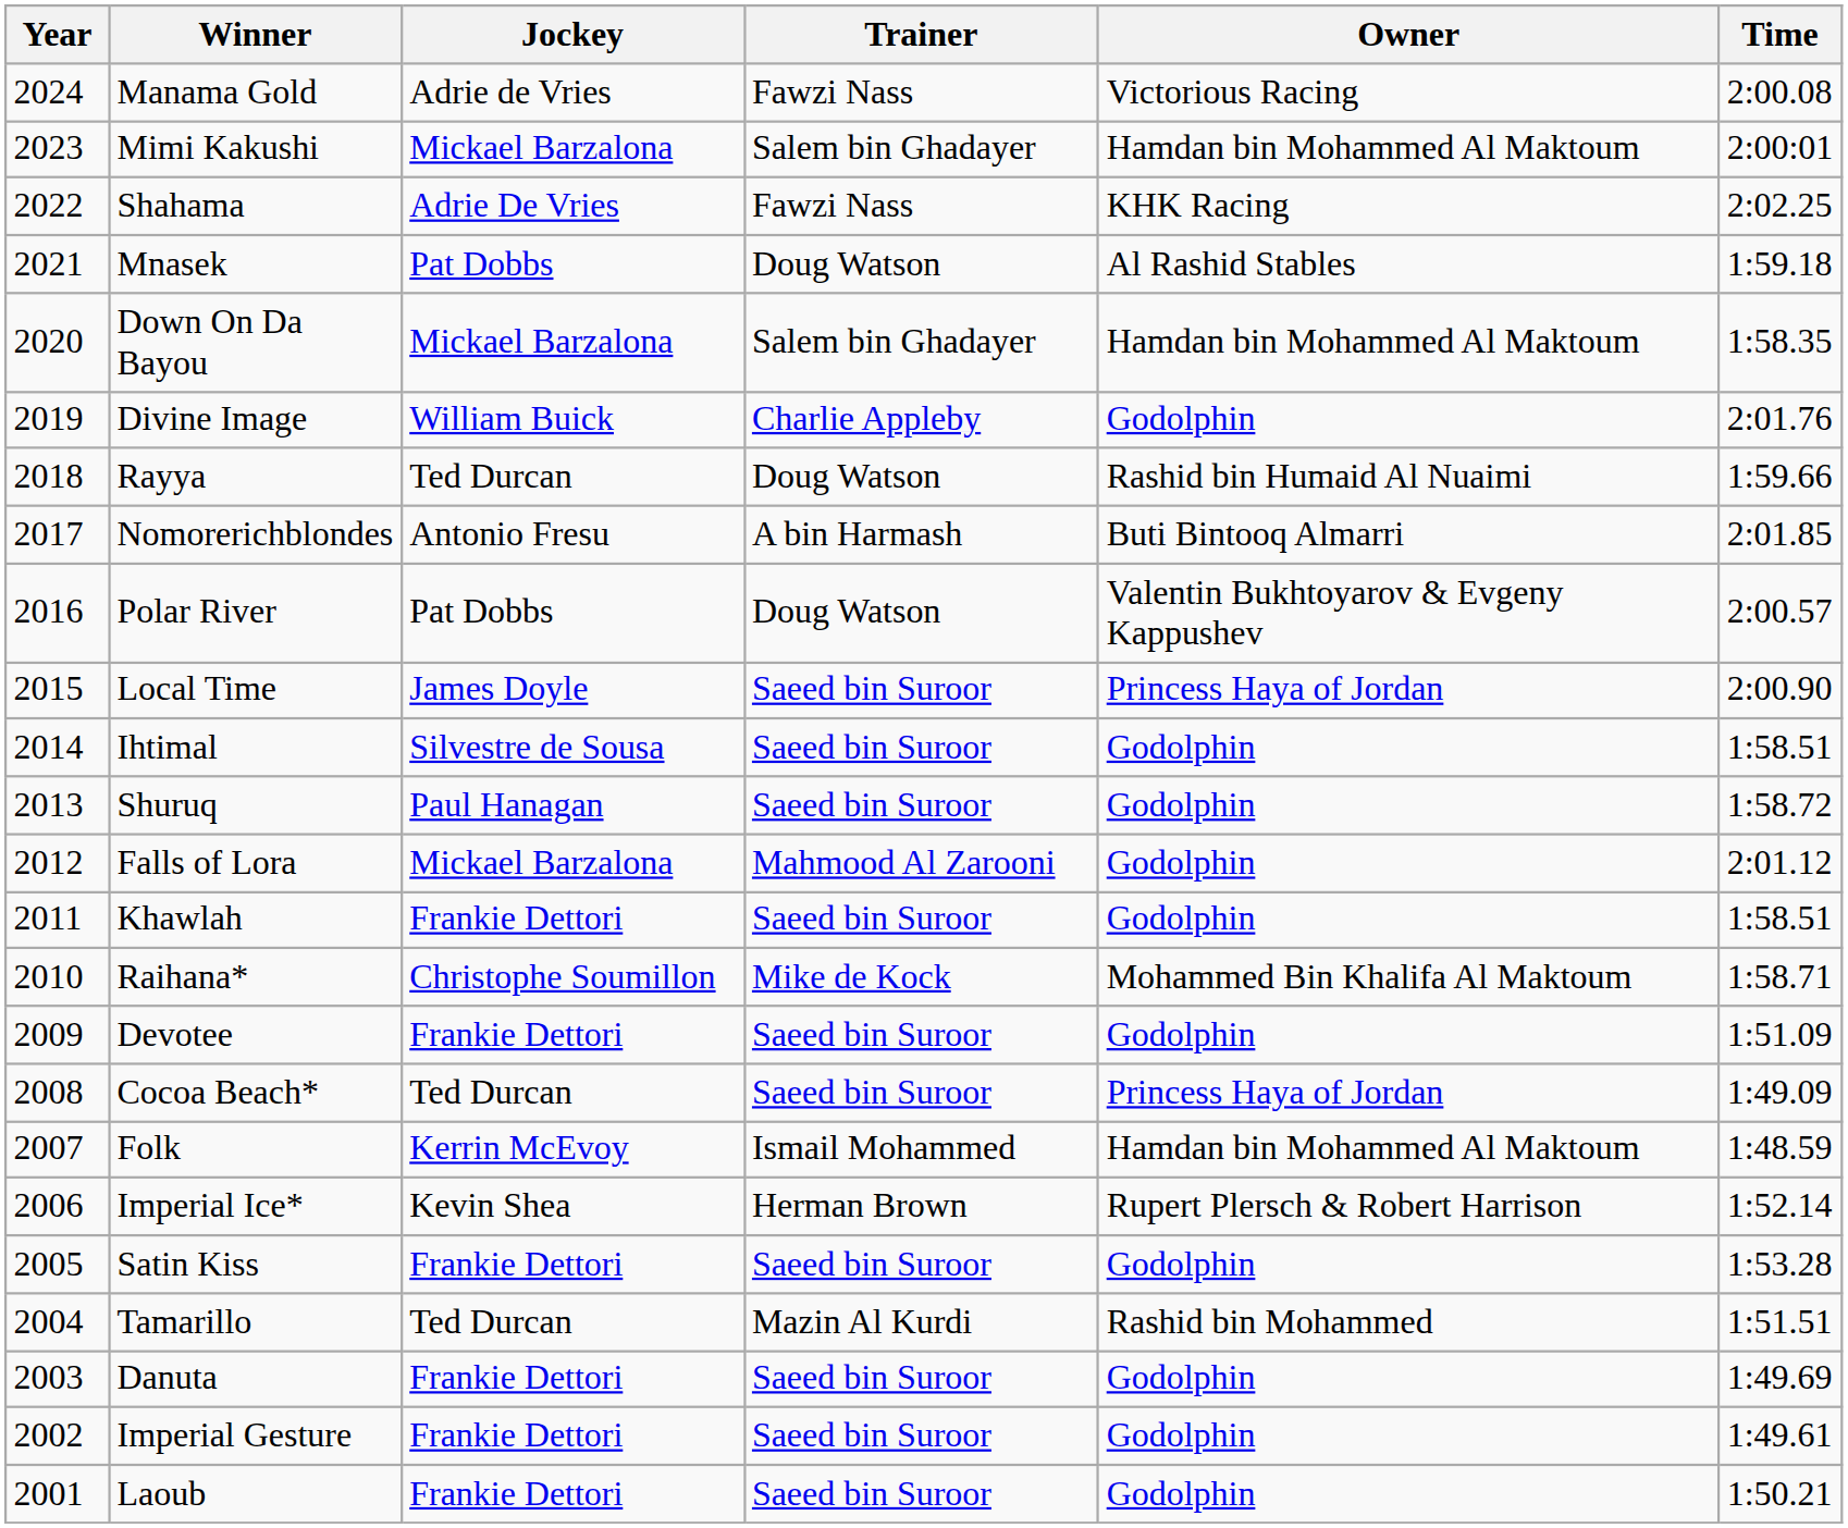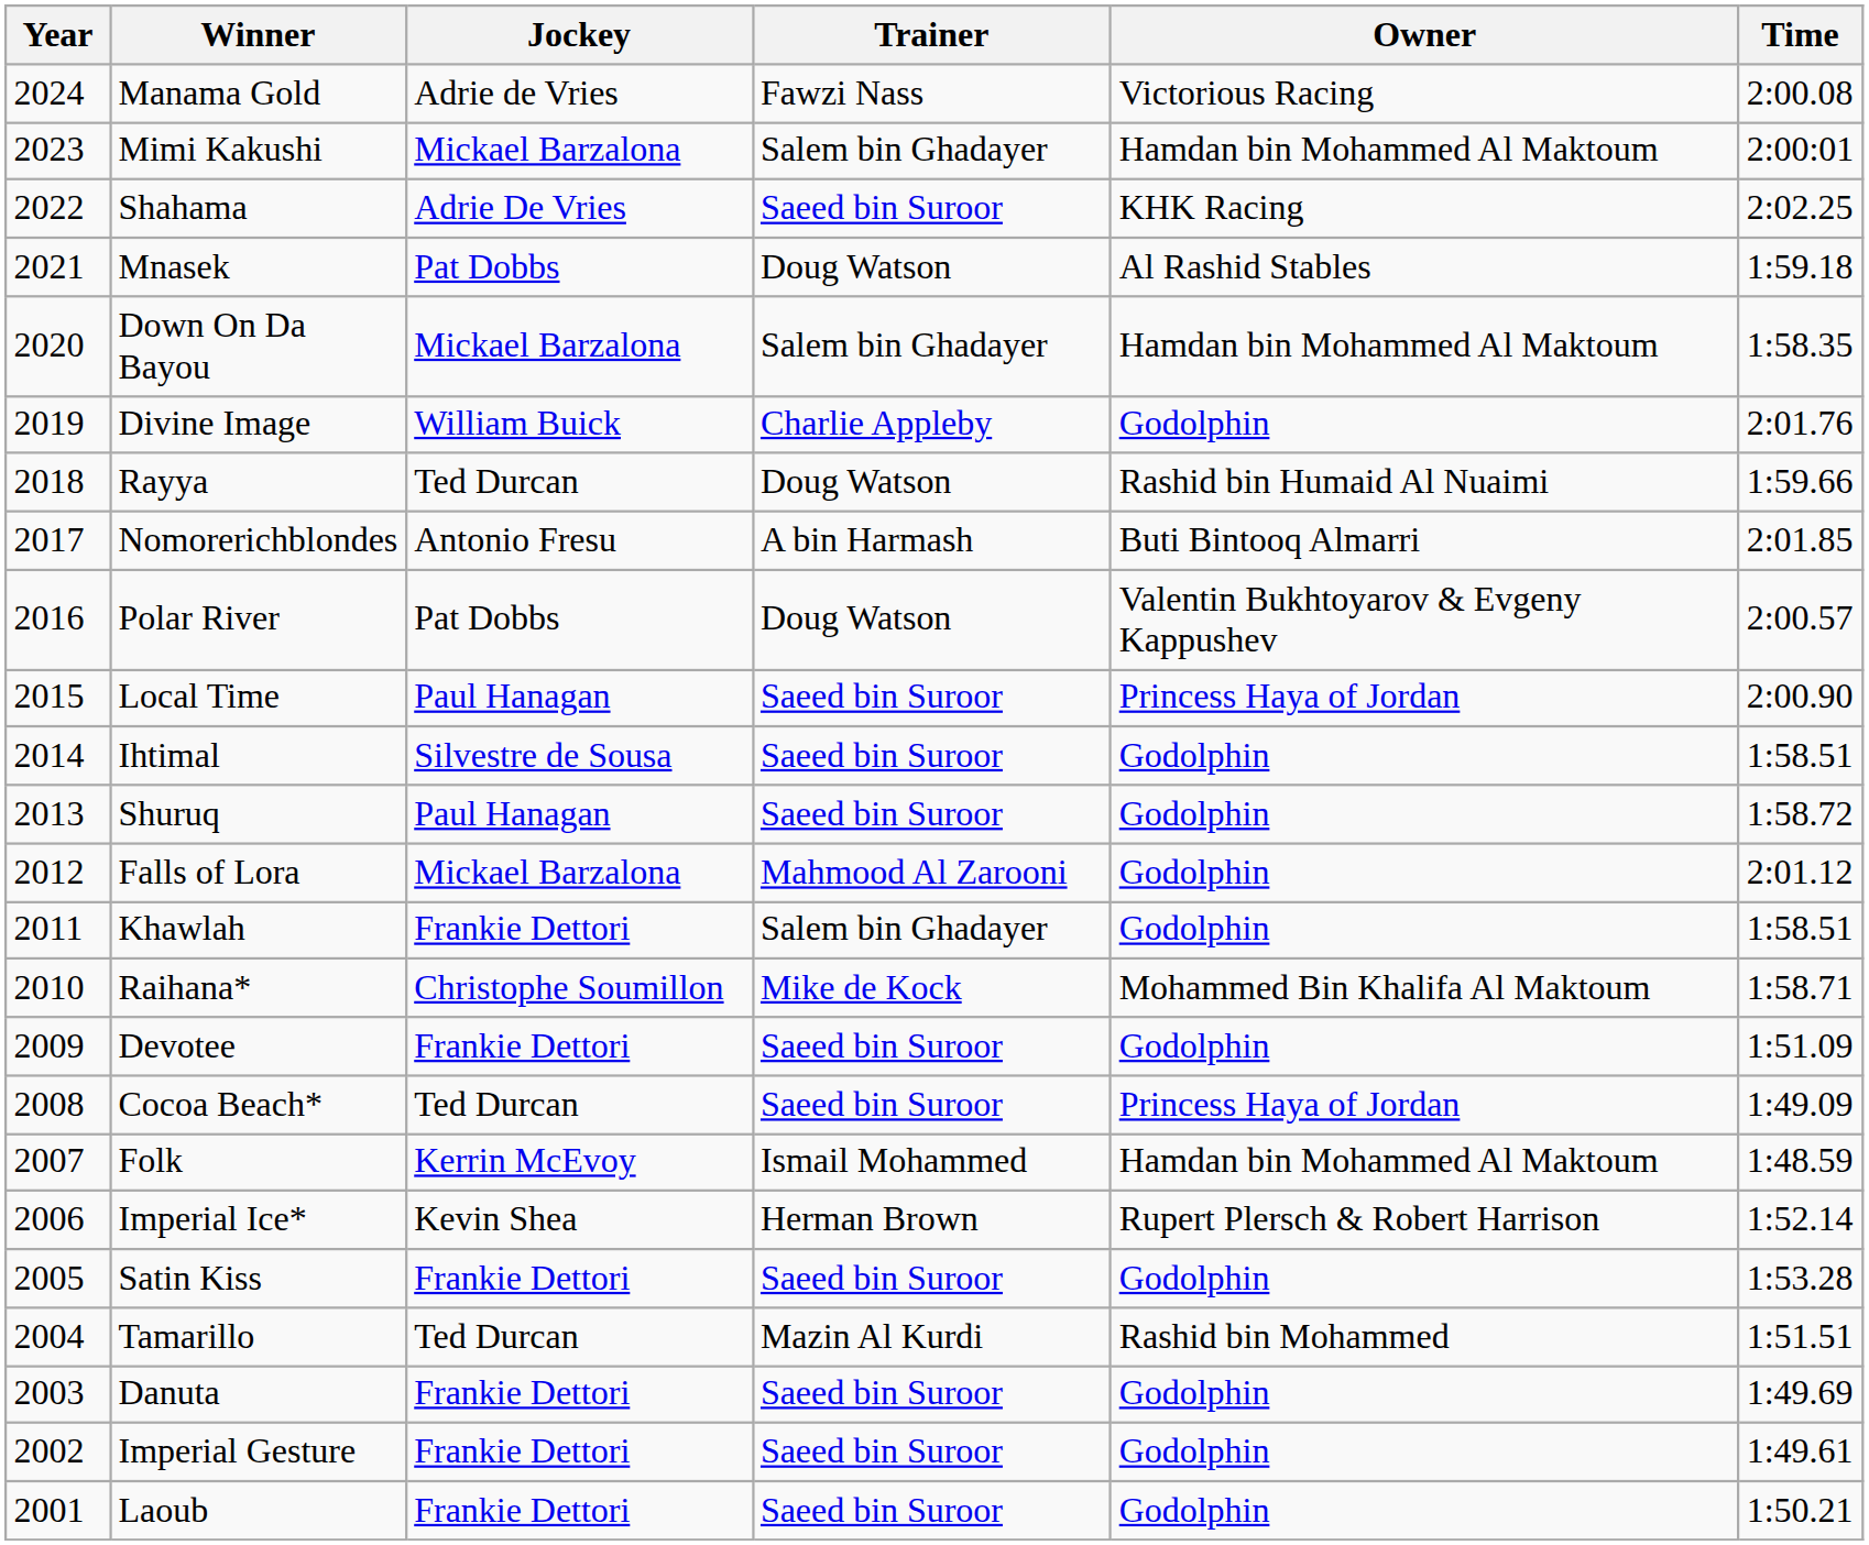 <table class="wikitable sortable" style="font-size:90%">
 <tr>
 <th style="width:36px">Year</th>
 <th style="width:110px">Winner</th>
 <th style="width:135px">Jockey</th>
 <th style="width:140px">Trainer</th>
 <th style="width:250px">Owner</th>
 <th>Time</th>
 </tr>
 <tr>
 <td>2024</td>
 <td>Manama Gold</td>
 <td>Adrie de Vries</td>
 <td>Fawzi Nass</td>
 <td>Victorious Racing</td>
 <td>2:00.08</td>
 </tr>
 <tr>
 <td>2023</td>
 <td>Mimi Kakushi</td>
 <td><a href='#'>Mickael Barzalona</a></td>
 <td>Salem bin Ghadayer</td>
 <td>Hamdan bin Mohammed Al Maktoum</td>
 <td>2:00:01</td>
 </tr>
 <tr>
 <td>2022</td>
 <td>Shahama</td>
 <td><a href='#'>Adrie De Vries</a></td>
-<td>Fawzi Nass</td>
+<td><a href='#'>Saeed bin Suroor</a></td>
 <td>KHK Racing</td>
 <td>2:02.25</td>
 </tr>
 <tr>
 <td>2021</td>
 <td>Mnasek</td>
 <td><a href='#'>Pat Dobbs</a></td>
 <td>Doug Watson</td>
 <td>Al Rashid Stables</td>
 <td>1:59.18</td>
 </tr>
 <tr>
 <td>2020</td>
 <td>Down On Da Bayou</td>
 <td><a href='#'>Mickael Barzalona</a></td>
 <td>Salem bin Ghadayer</td>
 <td>Hamdan bin Mohammed Al Maktoum</td>
 <td>1:58.35</td>
 </tr>
 <tr>
 <td>2019</td>
 <td>Divine Image</td>
 <td><a href='#'>William Buick</a></td>
 <td><a href='#'>Charlie Appleby</a></td>
 <td><a href='#'>Godolphin</a></td>
 <td>2:01.76</td>
 </tr>
 <tr>
 <td>2018</td>
 <td>Rayya</td>
 <td>Ted Durcan</td>
 <td>Doug Watson</td>
 <td>Rashid bin Humaid Al Nuaimi</td>
 <td>1:59.66</td>
 </tr>
 <tr>
 <td>2017</td>
 <td>Nomorerichblondes</td>
 <td>Antonio Fresu</td>
 <td>A bin Harmash</td>
 <td>Buti Bintooq Almarri</td>
 <td>2:01.85</td>
 </tr>
 <tr>
 <td>2016</td>
 <td>Polar River</td>
 <td>Pat Dobbs</td>
 <td>Doug Watson</td>
 <td>Valentin Bukhtoyarov & Evgeny Kappushev</td>
 <td>2:00.57</td>
 </tr>
 <tr>
 <td>2015</td>
 <td>Local Time</td>
-<td><a href='#'>James Doyle</a></td>
+<td><a href='#'>Paul Hanagan</a></td>
 <td><a href='#'>Saeed bin Suroor</a></td>
 <td><a href='#'>Princess Haya of Jordan</a></td>
 <td>2:00.90</td>
 </tr>
 <tr>
 <td>2014</td>
 <td>Ihtimal</td>
 <td><a href='#'>Silvestre de Sousa</a></td>
 <td><a href='#'>Saeed bin Suroor</a></td>
 <td><a href='#'>Godolphin</a></td>
 <td>1:58.51</td>
 </tr>
 <tr>
 <td>2013</td>
 <td>Shuruq</td>
 <td><a href='#'>Paul Hanagan</a></td>
 <td><a href='#'>Saeed bin Suroor</a></td>
 <td><a href='#'>Godolphin</a></td>
 <td>1:58.72</td>
 </tr>
 <tr>
 <td>2012</td>
 <td>Falls of Lora</td>
 <td><a href='#'>Mickael Barzalona</a></td>
 <td><a href='#'>Mahmood Al Zarooni</a></td>
 <td><a href='#'>Godolphin</a></td>
 <td>2:01.12</td>
 </tr>
 <tr>
 <td>2011</td>
 <td>Khawlah</td>
 <td><a href='#'>Frankie Dettori</a></td>
-<td><a href='#'>Saeed bin Suroor</a></td>
+<td>Salem bin Ghadayer</td>
 <td><a href='#'>Godolphin</a></td>
 <td>1:58.51</td>
 </tr>
 <tr>
 <td>2010</td>
 <td>Raihana*</td>
 <td><a href='#'>Christophe Soumillon</a></td>
 <td><a href='#'>Mike de Kock</a></td>
 <td>Mohammed Bin Khalifa Al Maktoum</td>
 <td>1:58.71</td>
 </tr>
 <tr>
 <td>2009</td>
 <td>Devotee</td>
 <td><a href='#'>Frankie Dettori</a></td>
 <td><a href='#'>Saeed bin Suroor</a></td>
 <td><a href='#'>Godolphin</a></td>
 <td>1:51.09</td>
 </tr>
 <tr>
 <td>2008</td>
 <td>Cocoa Beach*</td>
 <td>Ted Durcan</td>
 <td><a href='#'>Saeed bin Suroor</a></td>
 <td><a href='#'>Princess Haya of Jordan</a></td>
 <td>1:49.09</td>
 </tr>
 <tr>
 <td>2007</td>
 <td>Folk</td>
 <td><a href='#'>Kerrin McEvoy</a></td>
 <td>Ismail Mohammed</td>
 <td>Hamdan bin Mohammed Al Maktoum</td>
 <td>1:48.59</td>
 </tr>
 <tr>
 <td>2006</td>
 <td>Imperial Ice*</td>
 <td>Kevin Shea</td>
 <td>Herman Brown</td>
 <td>Rupert Plersch & Robert Harrison</td>
 <td>1:52.14</td>
 </tr>
 <tr>
 <td>2005</td>
 <td>Satin Kiss</td>
 <td><a href='#'>Frankie Dettori</a></td>
 <td><a href='#'>Saeed bin Suroor</a></td>
 <td><a href='#'>Godolphin</a></td>
 <td>1:53.28</td>
 </tr>
 <tr>
 <td>2004</td>
 <td>Tamarillo</td>
 <td>Ted Durcan</td>
 <td>Mazin Al Kurdi</td>
 <td>Rashid bin Mohammed</td>
 <td>1:51.51</td>
 </tr>
 <tr>
 <td>2003</td>
 <td>Danuta</td>
 <td><a href='#'>Frankie Dettori</a></td>
 <td><a href='#'>Saeed bin Suroor</a></td>
 <td><a href='#'>Godolphin</a></td>
 <td>1:49.69</td>
 </tr>
 <tr>
 <td>2002</td>
 <td>Imperial Gesture</td>
 <td><a href='#'>Frankie Dettori</a></td>
 <td><a href='#'>Saeed bin Suroor</a></td>
 <td><a href='#'>Godolphin</a></td>
 <td>1:49.61</td>
 </tr>
 <tr>
 <td>2001</td>
 <td>Laoub</td>
 <td><a href='#'>Frankie Dettori</a></td>
 <td><a href='#'>Saeed bin Suroor</a></td>
 <td><a href='#'>Godolphin</a></td>
 <td>1:50.21</td>
 </tr>
 </table>
